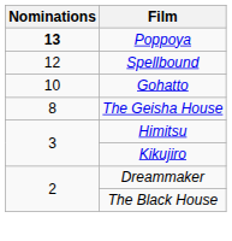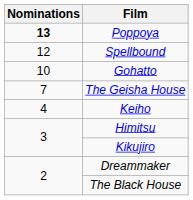 <table class="wikitable" rowspan="2" style="text-align:center;">
 <tr>
 <th scope="col">Nominations</th>
 <th scope="col">Film</th>
 </tr>
 <tr>
 <td><strong>13</strong></td>
 <td><em><a href='#'>Poppoya</a></em></td>
 </tr>
 <tr>
 <td>12</td>
 <td><em><a href='#'>Spellbound</a></em></td>
 </tr>
 <tr>
 <td>10</td>
 <td><em><a href='#'>Gohatto</a></em></td>
 </tr>
 <tr>
-<td>8</td>
+<td>7</td>
 <td><em><a href='#'>The Geisha House</a></em></td>
+</tr>
+<tr>
+<td>4</td>
+<td><em><a href='#'>Keiho</a></em></td>
 </tr>
 <tr>
 <td rowspan=2 style="text-align:center;">3</td>
 <td><em><a href='#'>Himitsu</a></em></td>
 </tr>
 <tr>
 <td><em><a href='#'>Kikujiro</a></em></td>
 </tr>
 <tr>
 <td rowspan=2 style="text-align:center;">2</td>
 <td><em>Dreammaker</em></td>
 </tr>
 <tr>
 <td><em>The Black House</em></td>
 </tr>
 </table>
